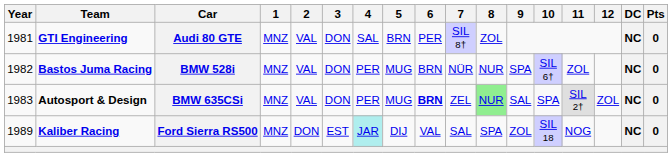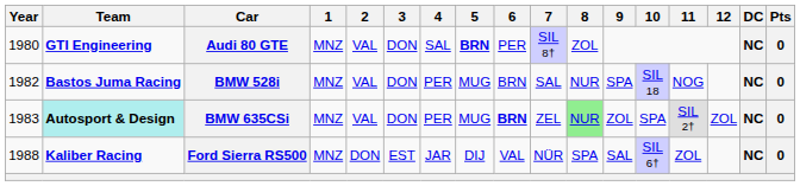 <table class="wikitable" style="text-align:center; font-size:85%">
 <tr>
 <th>Year</th>
 <th>Team</th>
 <th>Car</th>
 <th>1</th>
 <th>2</th>
 <th>3</th>
 <th>4</th>
 <th>5</th>
 <th>6</th>
 <th>7</th>
 <th>8</th>
 <th>9</th>
 <th>10</th>
 <th>11</th>
 <th>12</th>
 <th>DC</th>
 <th>Pts</th>
 </tr>
 <tr>
-<td>1981</td>
+<td>1980</td>
 <td align="left" nowrap> <strong><a href='#'>GTI Engineering</a></strong></td>
 <th nowrap><a href='#'>Audi 80 GTE</a></th>
 <td><a href='#'>MNZ</a></td>
 <td><a href='#'>VAL</a></td>
 <td><a href='#'>DON</a></td>
 <td><a href='#'>SAL</a></td>
-<td><a href='#'>BRN</a></td>
+<td><strong><a href='#'>BRN</a></strong></td>
 <td><a href='#'>PER</a></td>
 <td style="background:#CFCFFF;"><a href='#'>SIL</a><br><small>8†</small></td>
 <td><a href='#'>ZOL</a></td>
 <td colspan=4></td>
 <th>NC</th>
 <th>0</th>
 </tr>
 <tr>
 <td>1982</td>
 <td align="left" nowrap> <strong><a href='#'>Bastos Juma Racing</a></strong></td>
 <th nowrap><a href='#'>BMW 528i</a></th>
 <td><a href='#'>MNZ</a></td>
 <td><a href='#'>VAL</a></td>
 <td><a href='#'>DON</a></td>
 <td><a href='#'>PER</a></td>
 <td><a href='#'>MUG</a></td>
 <td><a href='#'>BRN</a></td>
-<td><a href='#'>NÜR</a></td>
+<td><a href='#'>SAL</a></td>
 <td><a href='#'>NUR</a></td>
 <td><a href='#'>SPA</a></td>
-<td style="background:#CFCFFF;"><a href='#'>SIL</a><br><small>6†</small></td>
-<td><a href='#'>ZOL</a></td>
+<td style="background:#CFCFFF;"><a href='#'>SIL</a><br><small>18</small></td>
+<td><a href='#'>NOG</a></td>
 <td></td>
 <th>NC</th>
 <th>0</th>
 </tr>
 <tr>
 <td>1983</td>
-<td align="left" nowrap> <strong>Autosport & Design</strong></td>
+<td align="left" nowrap style="background: paleturquoise;"> <strong>Autosport & Design</strong></td>
 <th nowrap><a href='#'>BMW 635CSi</a></th>
 <td><a href='#'>MNZ</a></td>
 <td><a href='#'>VAL</a></td>
 <td><a href='#'>DON</a></td>
 <td><a href='#'>PER</a></td>
 <td><a href='#'>MUG</a></td>
 <td><strong><a href='#'>BRN</a></strong></td>
 <td><a href='#'>ZEL</a></td>
 <td style="background: lightgreen;"><a href='#'>NUR</a></td>
-<td><a href='#'>SAL</a></td>
+<td><a href='#'>ZOL</a></td>
 <td><a href='#'>SPA</a></td>
 <td style="background:#DFDFDF;"><a href='#'>SIL</a><br><small>2†</small></td>
 <td><a href='#'>ZOL</a></td>
 <th>NC</th>
 <th>0</th>
 </tr>
 <tr>
-<td>1989</td>
+<td>1988</td>
 <td align="left" nowrap> <strong><a href='#'>Kaliber Racing</a></strong></td>
 <th nowrap><a href='#'>Ford Sierra RS500</a></th>
 <td><a href='#'>MNZ</a></td>
 <td><a href='#'>DON</a></td>
 <td><a href='#'>EST</a></td>
-<td style="background: paleturquoise;"><a href='#'>JAR</a></td>
+<td><a href='#'>JAR</a></td>
 <td><a href='#'>DIJ</a></td>
 <td><a href='#'>VAL</a></td>
+<td><a href='#'>NÜR</a></td>
+<td><a href='#'>SPA</a></td>
 <td><a href='#'>SAL</a></td>
-<td><a href='#'>SPA</a></td>
+<td style="background:#CFCFFF;"><a href='#'>SIL</a><br><small>6†</small></td>
 <td><a href='#'>ZOL</a></td>
-<td style="background:#CFCFFF;"><a href='#'>SIL</a><br><small>18</small></td>
-<td><a href='#'>NOG</a></td>
 <td></td>
 <th>NC</th>
 <th>0</th>
 </tr>
 <tr>
 <th colspan="17"></th>
 </tr>
 </table>
